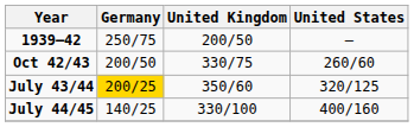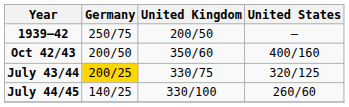 <table class="wikitable floatright" border="1" style="text-align:center; ">
 <tr>
 <th>Year</th>
 <th>Germany</th>
 <th>United Kingdom</th>
 <th>United States</th>
 </tr>
 <tr>
 <td><strong>1939–42</strong></td>
 <td>250/75</td>
 <td>200/50</td>
 <td>–</td>
 </tr>
 <tr>
 <td><strong>Oct 42/43</strong></td>
 <td>200/50</td>
-<td>330/75</td>
-<td>260/60</td>
+<td>350/60</td>
+<td>400/160</td>
 </tr>
 <tr>
 <td><strong>July 43/44</strong></td>
 <td style="background: gold;">200/25</td>
-<td>350/60</td>
+<td>330/75</td>
 <td>320/125</td>
 </tr>
 <tr>
 <td><strong>July 44/45</strong></td>
 <td>140/25</td>
 <td>330/100</td>
-<td>400/160</td>
+<td>260/60</td>
 </tr>
 <tr>
 </tr>
 </table>
